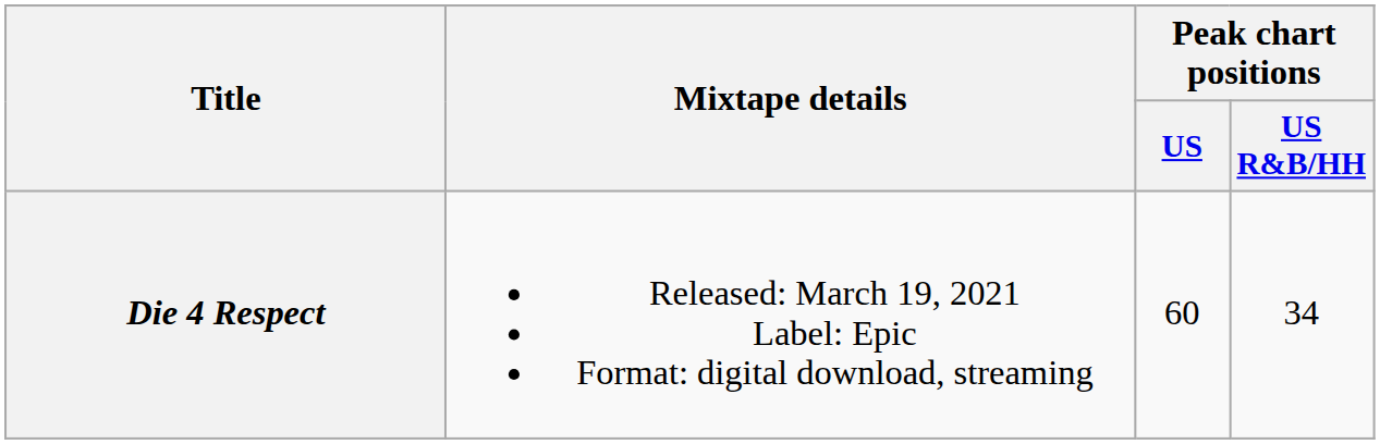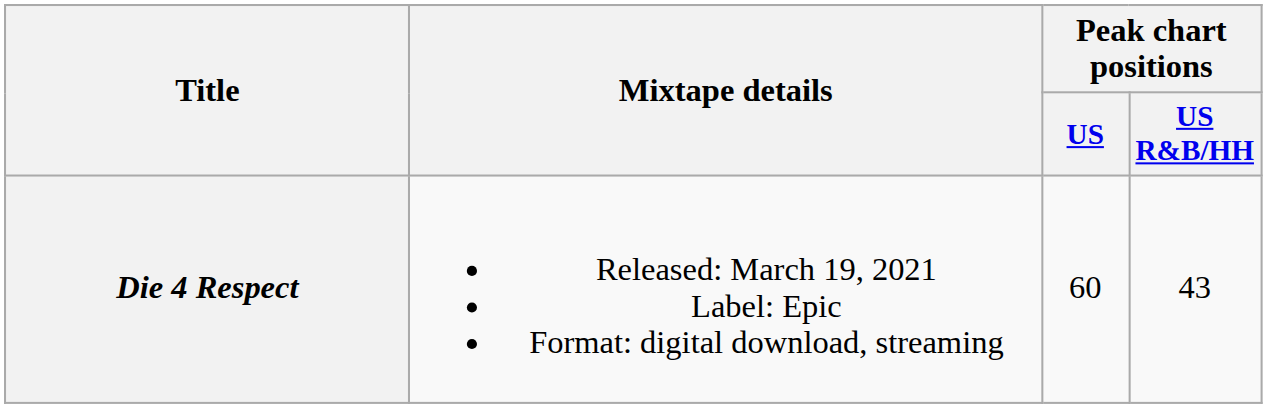 <table class="wikitable plainrowheaders" style="text-align: center;">
 <tr>
 <th scope="col" rowspan="2" style="width:12em;">Title</th>
 <th scope="col" rowspan="2" style="width:19em;">Mixtape details</th>
 <th scope="col" colspan="2">Peak chart positions</th>
 </tr>
 <tr>
 <th scope="col" style="width:2.5em;font-size:90%;"><a href='#'>US</a><br></th>
 <th scope="col" style="width:2.5em;font-size:90%;"><a href='#'>US<br>R&B/HH</a><br></th>
 </tr>
 <tr>
 <th scope="row"><em>Die 4 Respect</em> <br></th>
 <td><br><ul><li>Released: March 19, 2021</li><li>Label: Epic</li><li>Format: digital download, streaming</li></ul></td>
 <td>60</td>
-<td>34</td>
+<td>43</td>
 </tr>
 </table>
